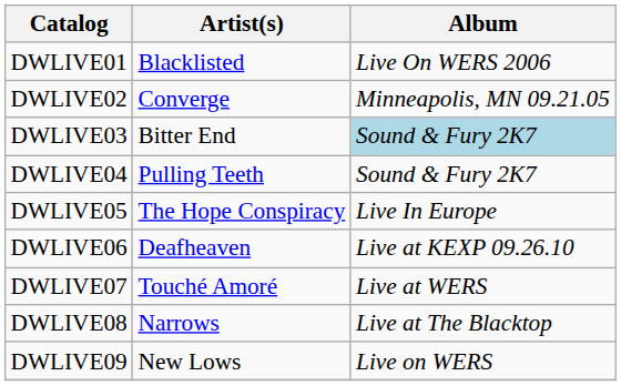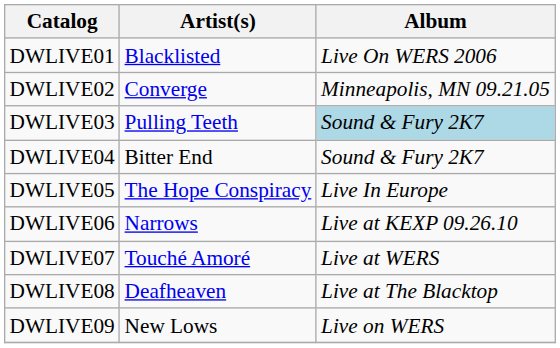 <table class="wikitable">
 <tr>
 <th>Catalog</th>
 <th>Artist(s)</th>
 <th>Album</th>
 </tr>
 <tr>
 <td>DWLIVE01</td>
 <td><a href='#'>Blacklisted</a></td>
 <td><em>Live On WERS 2006</em></td>
 </tr>
 <tr>
 <td>DWLIVE02</td>
 <td><a href='#'>Converge</a></td>
 <td><em>Minneapolis, MN 09.21.05</em></td>
 </tr>
 <tr>
 <td>DWLIVE03</td>
-<td>Bitter End</td>
+<td><a href='#'>Pulling Teeth</a></td>
 <td style="background: lightblue;"><em>Sound & Fury 2K7</em></td>
 </tr>
 <tr>
 <td>DWLIVE04</td>
-<td><a href='#'>Pulling Teeth</a></td>
+<td>Bitter End</td>
 <td><em>Sound & Fury 2K7</em></td>
 </tr>
 <tr>
 <td>DWLIVE05</td>
 <td><a href='#'>The Hope Conspiracy</a></td>
 <td><em>Live In Europe</em></td>
 </tr>
 <tr>
 <td>DWLIVE06</td>
-<td><a href='#'>Deafheaven</a></td>
+<td><a href='#'>Narrows</a></td>
 <td><em>Live at KEXP 09.26.10</em></td>
 </tr>
 <tr>
 <td>DWLIVE07</td>
 <td><a href='#'>Touché Amoré</a></td>
 <td><em>Live at WERS</em></td>
 </tr>
 <tr>
 <td>DWLIVE08</td>
-<td><a href='#'>Narrows</a></td>
+<td><a href='#'>Deafheaven</a></td>
 <td><em>Live at The Blacktop</em></td>
 </tr>
 <tr>
 <td>DWLIVE09</td>
 <td>New Lows</td>
 <td><em>Live on WERS</em></td>
 </tr>
 <tr>
 </tr>
 </table>
